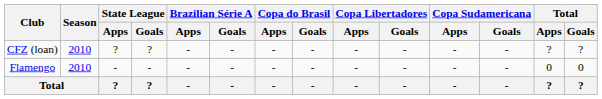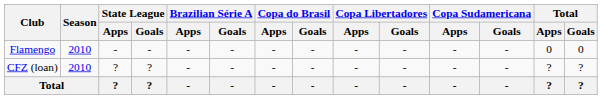 <table class="wikitable" style="text-align: center;">
 <tr>
 <th rowspan="2">Club</th>
 <th rowspan="2">Season</th>
 <th colspan="2">State League</th>
 <th colspan="2"><a href='#'>Brazilian Série A</a></th>
 <th colspan="2"><a href='#'>Copa do Brasil</a></th>
 <th colspan="2"><a href='#'>Copa Libertadores</a></th>
 <th colspan="2"><a href='#'>Copa Sudamericana</a></th>
 <th colspan="2">Total</th>
 </tr>
 <tr>
 <th>Apps</th>
 <th>Goals</th>
 <th>Apps</th>
 <th>Goals</th>
 <th>Apps</th>
 <th>Goals</th>
 <th>Apps</th>
 <th>Goals</th>
 <th>Apps</th>
 <th>Goals</th>
 <th>Apps</th>
 <th>Goals</th>
 </tr>
 <tr>
+<td rowspan="1" valign="center"><a href='#'>Flamengo</a></td>
+<td><a href='#'>2010</a></td>
+<td>-</td>
+<td>-</td>
+<td>-</td>
+<td>-</td>
+<td>-</td>
+<td>-</td>
+<td>-</td>
+<td>-</td>
+<td>-</td>
+<td>-</td>
+<td>0</td>
+<td>0</td>
+</tr>
+<tr>
 <td rowspan="1" valign="center"><a href='#'>CFZ</a> (loan)</td>
 <td><a href='#'>2010</a></td>
 <td>?</td>
 <td>?</td>
 <td>-</td>
 <td>-</td>
 <td>-</td>
 <td>-</td>
 <td>-</td>
 <td>-</td>
 <td>-</td>
 <td>-</td>
 <td>?</td>
 <td>?</td>
-</tr>
-<tr>
-<td rowspan="1" valign="center"><a href='#'>Flamengo</a></td>
-<td><a href='#'>2010</a></td>
-<td>-</td>
-<td>-</td>
-<td>-</td>
-<td>-</td>
-<td>-</td>
-<td>-</td>
-<td>-</td>
-<td>-</td>
-<td>-</td>
-<td>-</td>
-<td>0</td>
-<td>0</td>
 </tr>
 <tr>
 <th colspan="2"><strong>Total</strong></th>
 <th>?</th>
 <th>?</th>
 <th>-</th>
 <th>-</th>
 <th>-</th>
 <th>-</th>
 <th>-</th>
 <th>-</th>
 <th>-</th>
 <th>-</th>
 <th>?</th>
 <th>?</th>
 </tr>
 </table>
